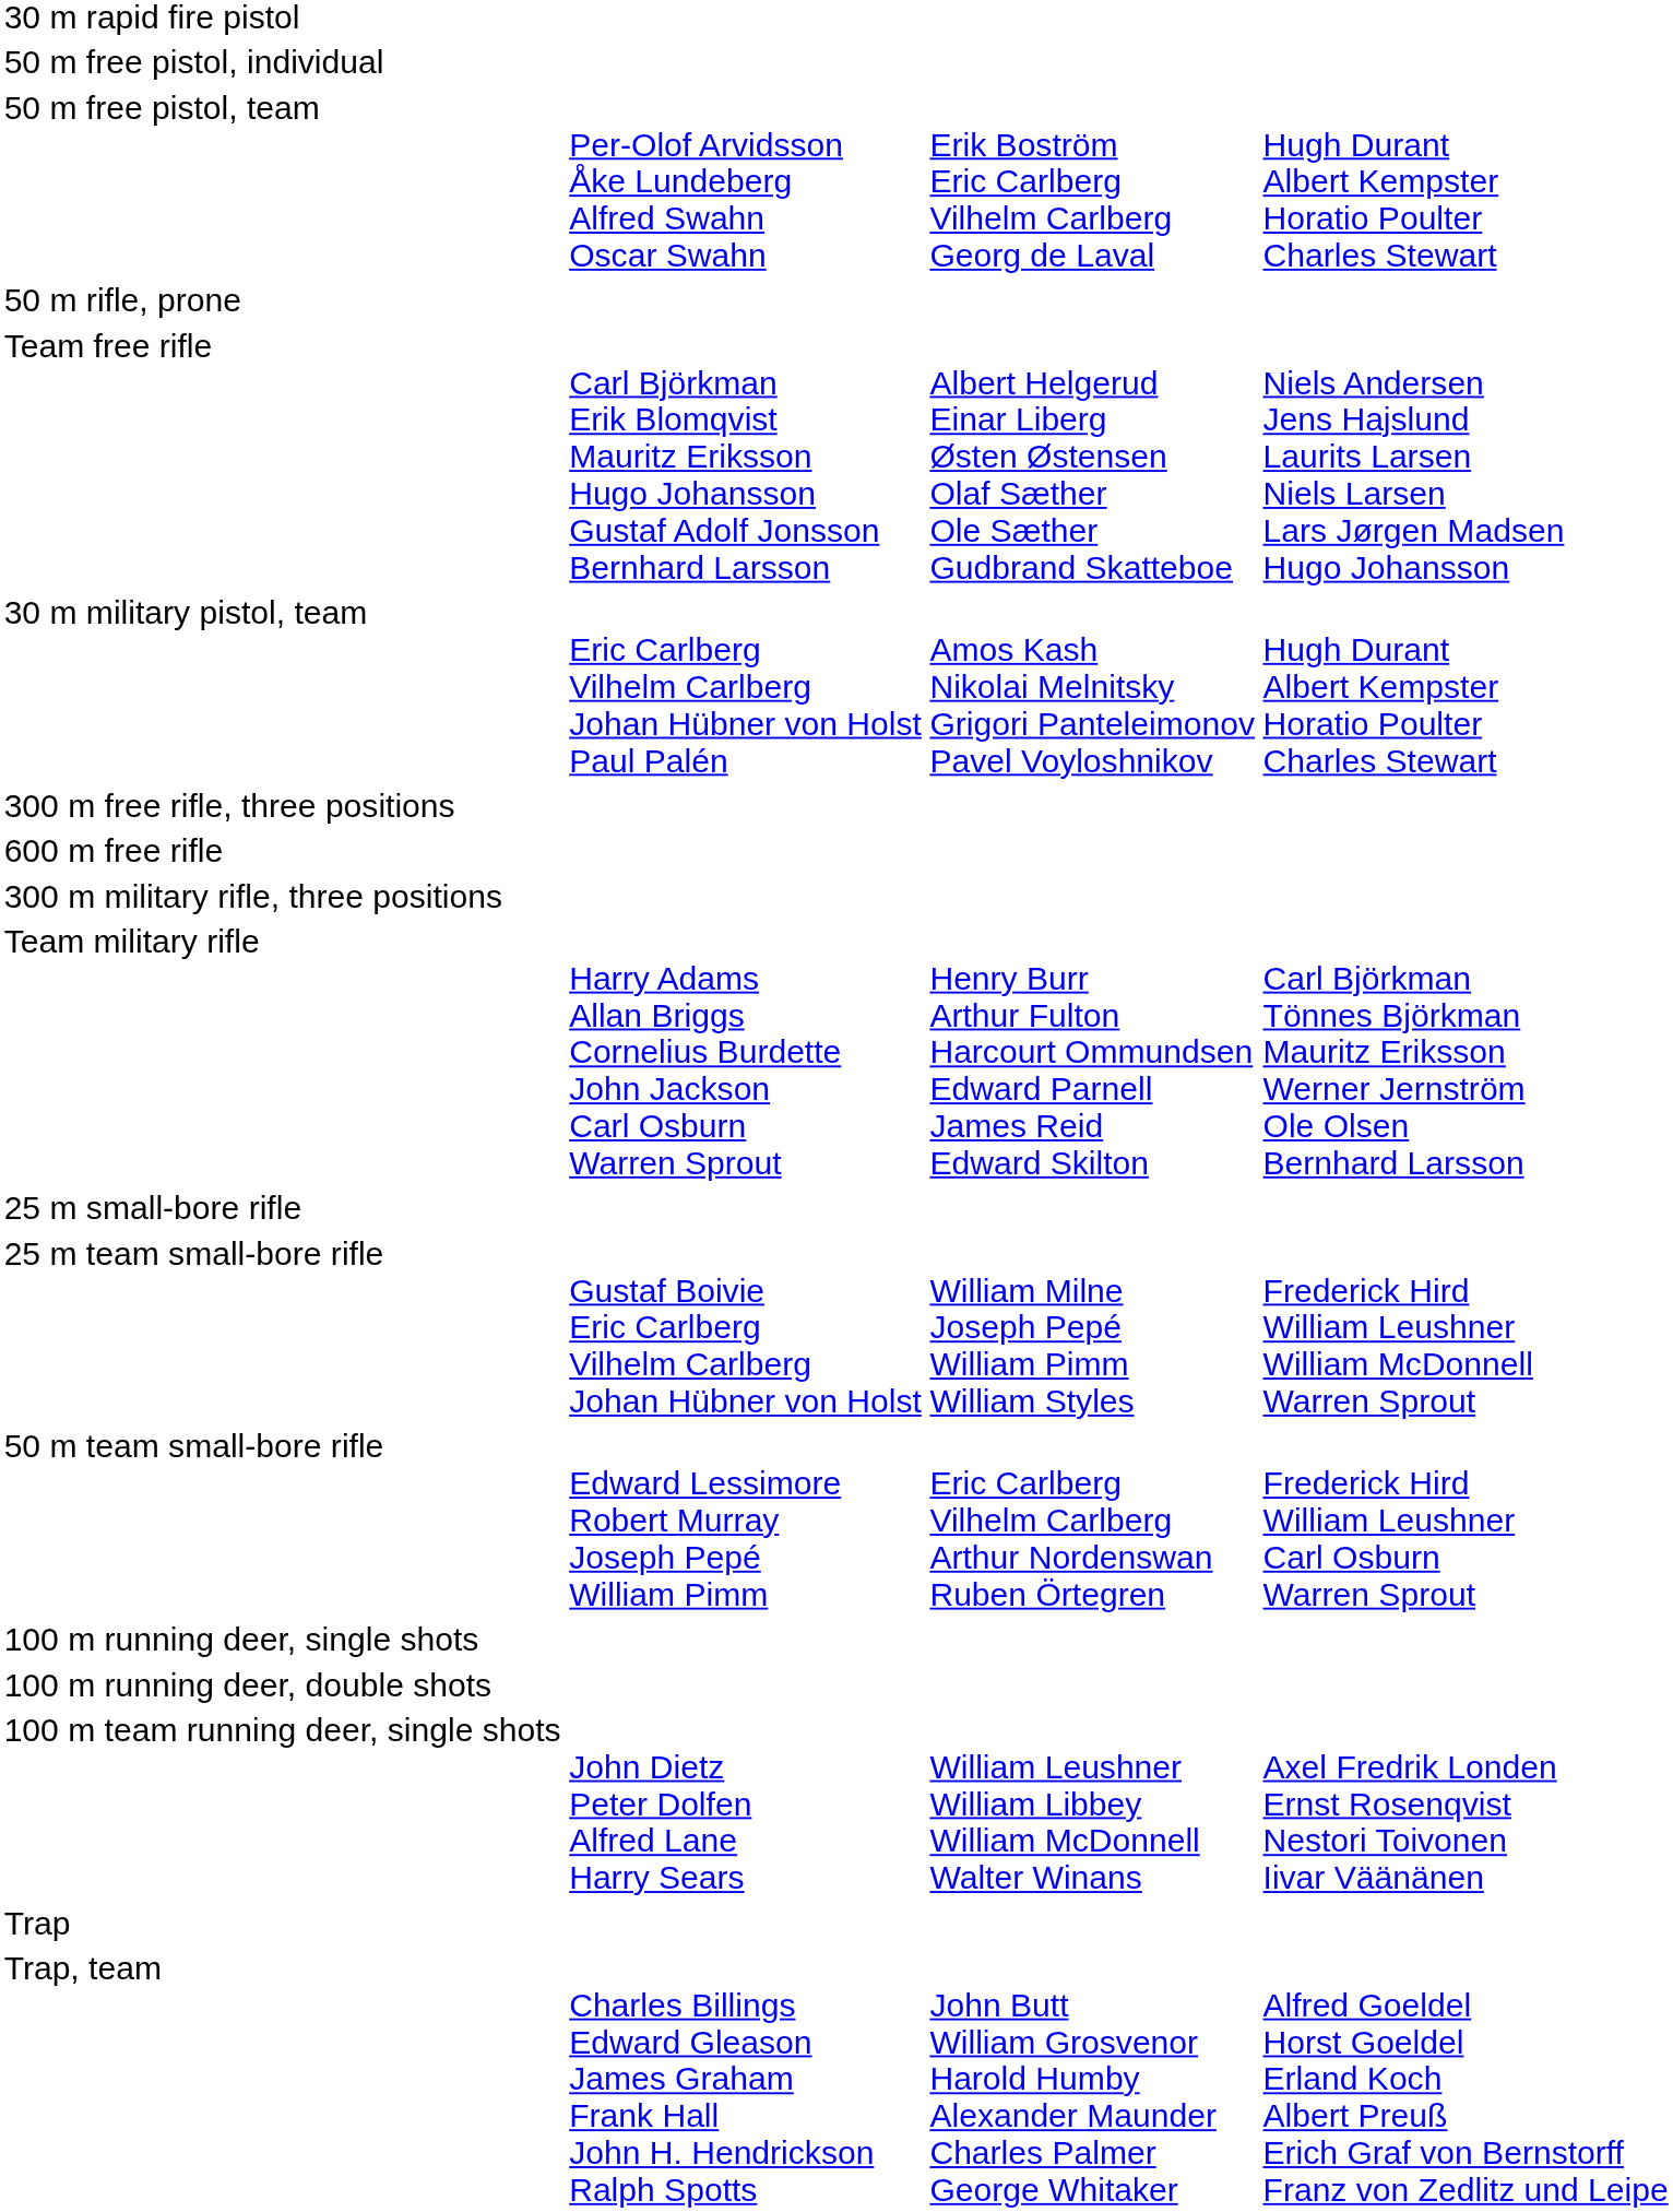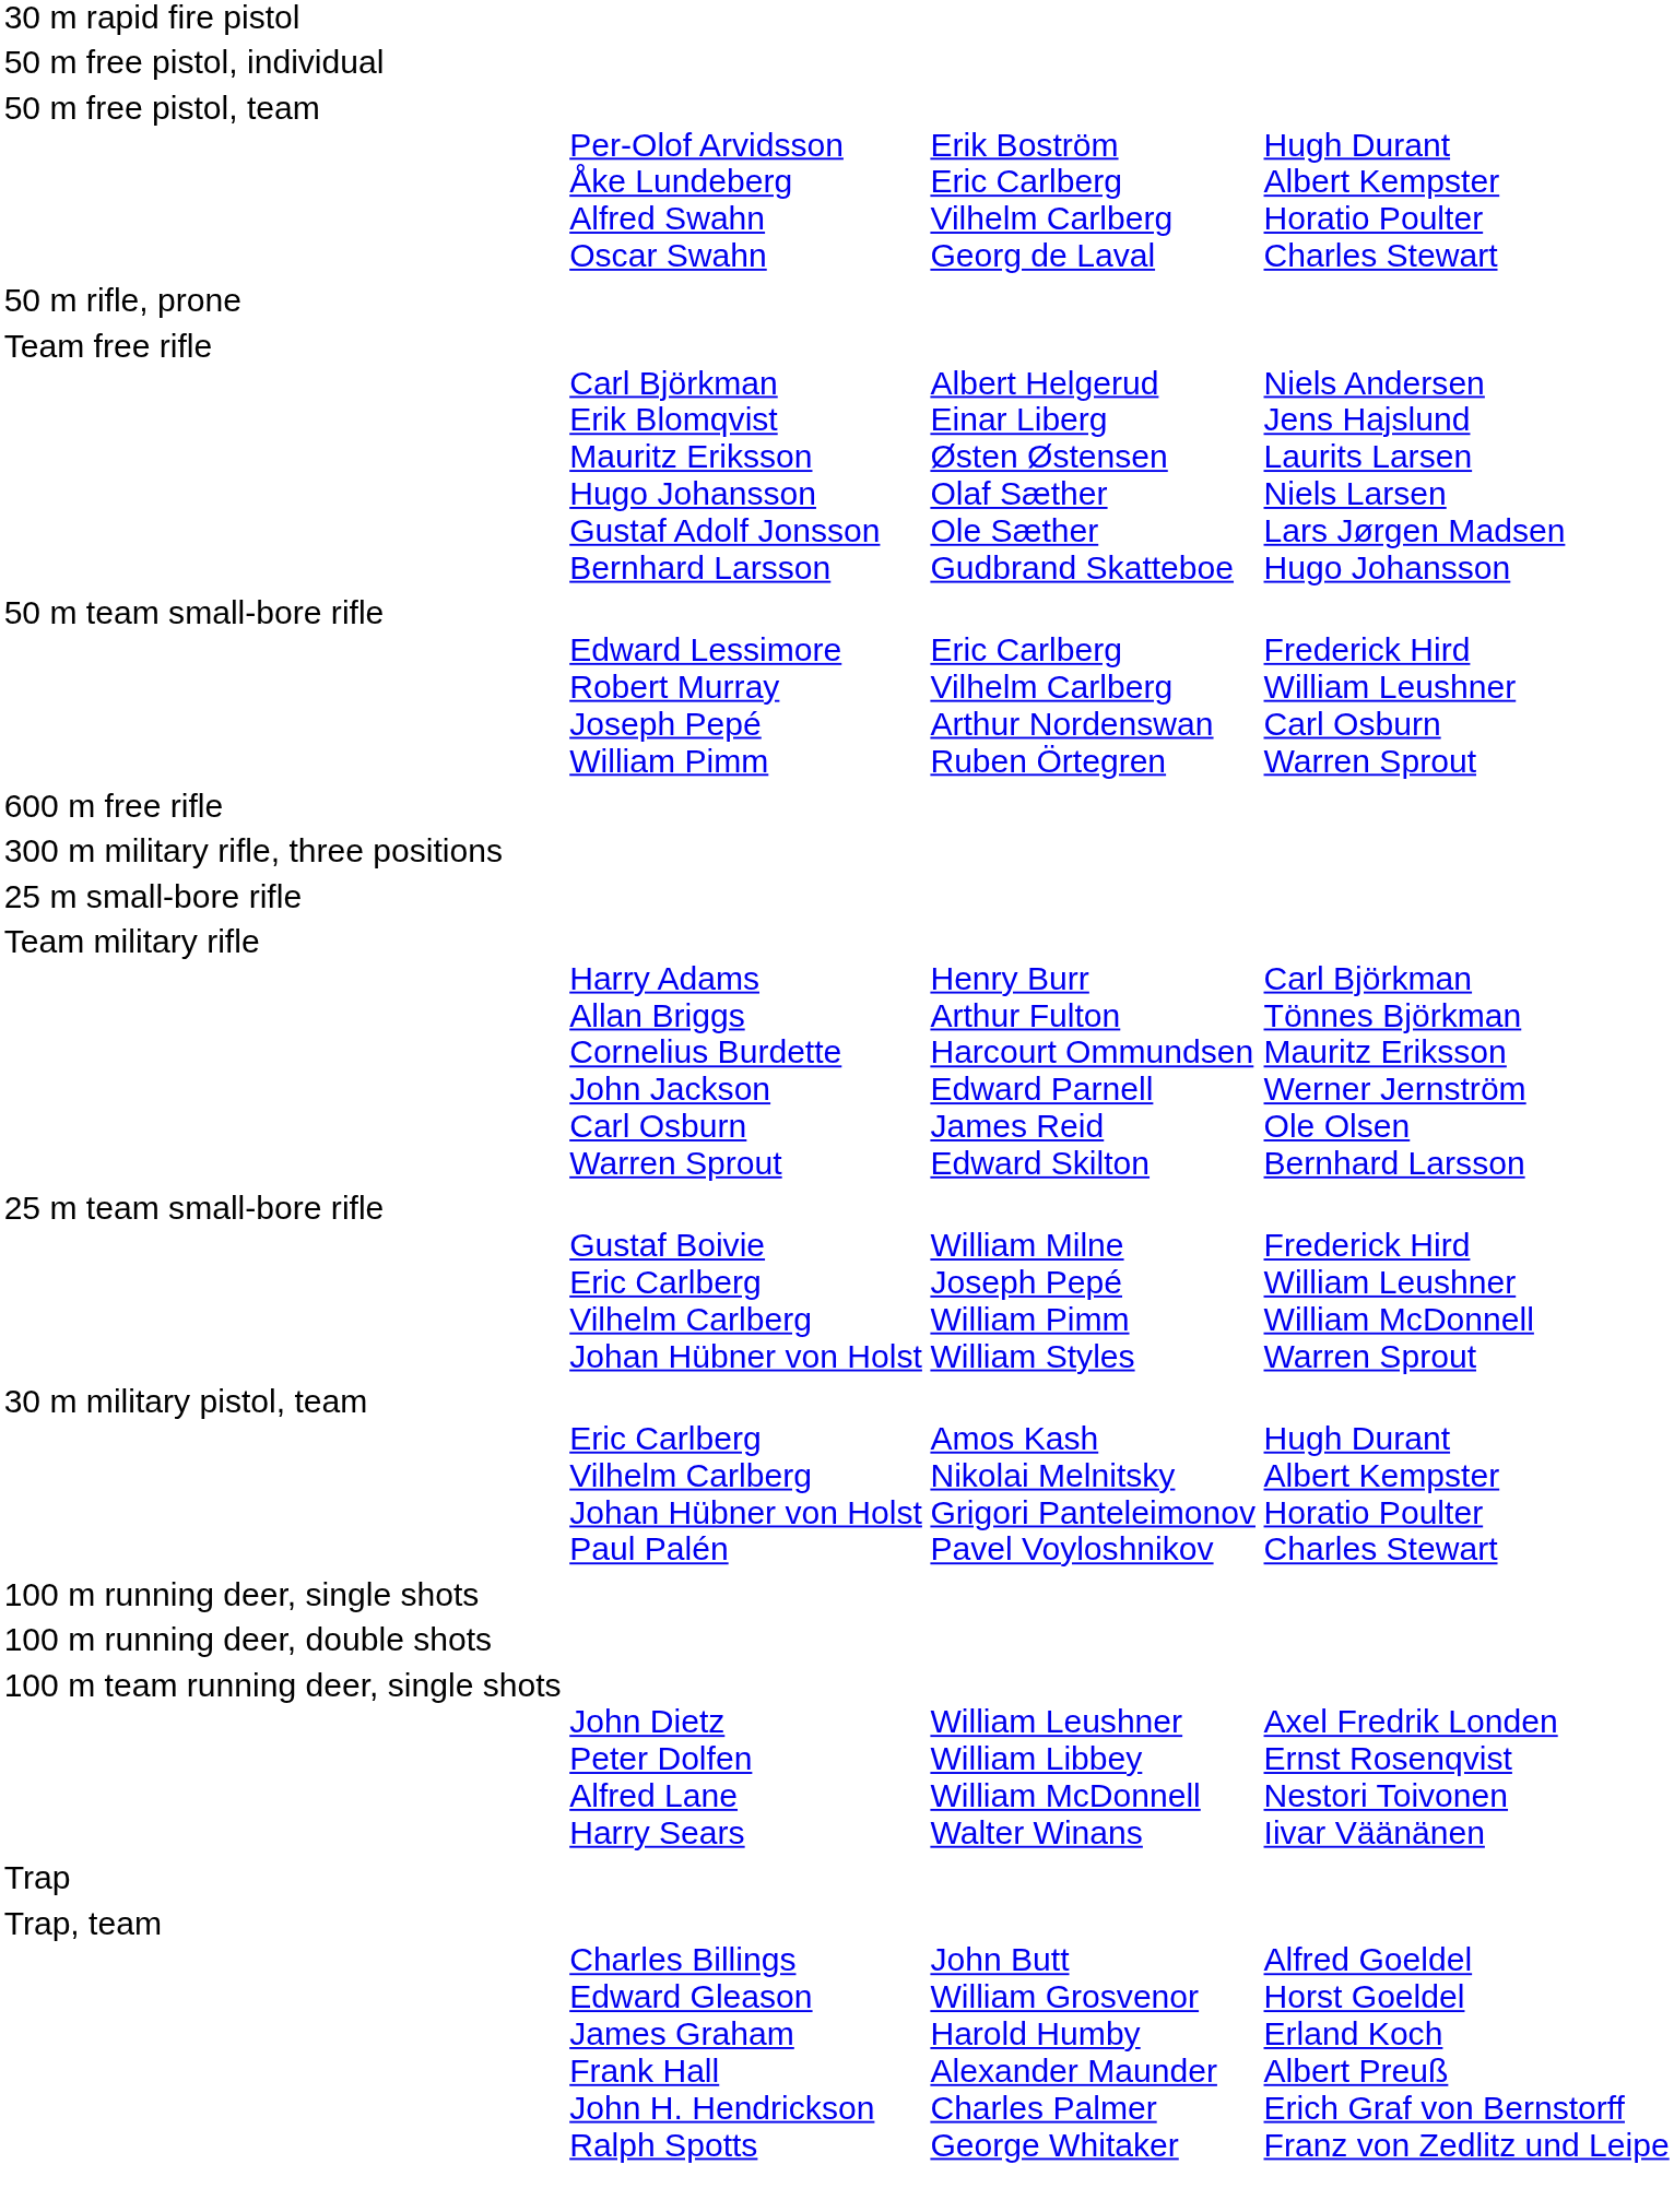 <table>
 <tr valign="top">
 <td>30 m rapid fire pistol<br></td>
 <td></td>
 <td></td>
 <td></td>
 </tr>
 <tr valign="top">
 <td>50 m free pistol, individual<br></td>
 <td></td>
 <td></td>
 <td></td>
 </tr>
 <tr valign="top">
 <td>50 m free pistol, team<br></td>
 <td><br><a href='#'>Per-Olof Arvidsson</a><br><a href='#'>Åke Lundeberg</a><br><a href='#'>Alfred Swahn</a><br><a href='#'>Oscar Swahn</a></td>
 <td><br><a href='#'>Erik Boström</a><br><a href='#'>Eric Carlberg</a><br><a href='#'>Vilhelm Carlberg</a><br><a href='#'>Georg de Laval</a></td>
 <td><br><a href='#'>Hugh Durant</a><br><a href='#'>Albert Kempster</a><br><a href='#'>Horatio Poulter</a><br><a href='#'>Charles Stewart</a></td>
 </tr>
 <tr valign="top">
 <td>50 m rifle, prone<br></td>
 <td></td>
 <td></td>
 <td></td>
 </tr>
 <tr valign="top">
 <td>Team free rifle<br></td>
 <td><br><a href='#'>Carl Björkman</a><br><a href='#'>Erik Blomqvist</a><br><a href='#'>Mauritz Eriksson</a><br><a href='#'>Hugo Johansson</a><br><a href='#'>Gustaf Adolf Jonsson</a><br><a href='#'>Bernhard Larsson</a></td>
 <td><br><a href='#'>Albert Helgerud</a><br><a href='#'>Einar Liberg</a><br><a href='#'>Østen Østensen</a><br><a href='#'>Olaf Sæther</a><br><a href='#'>Ole Sæther</a><br><a href='#'>Gudbrand Skatteboe</a></td>
 <td><br><a href='#'>Niels Andersen</a><br><a href='#'>Jens Hajslund</a><br><a href='#'>Laurits Larsen</a><br><a href='#'>Niels Larsen</a><br><a href='#'>Lars Jørgen Madsen</a><br><a href='#'>Hugo Johansson</a></td>
 </tr>
 <tr valign="top">
-<td>30 m military pistol, team<br></td>
-<td><br><a href='#'>Eric Carlberg</a><br><a href='#'>Vilhelm Carlberg</a><br><a href='#'>Johan Hübner von Holst</a><br><a href='#'>Paul Palén</a></td>
-<td><br><a href='#'>Amos Kash</a><br><a href='#'>Nikolai Melnitsky</a><br><a href='#'>Grigori Panteleimonov</a><br><a href='#'>Pavel Voyloshnikov</a></td>
-<td><br><a href='#'>Hugh Durant</a><br><a href='#'>Albert Kempster</a><br><a href='#'>Horatio Poulter</a><br><a href='#'>Charles Stewart</a></td>
-</tr>
-<tr valign="top">
-<td>300 m free rifle, three positions<br></td>
-<td></td>
-<td></td>
-<td></td>
+<td>50 m team small-bore rifle<br></td>
+<td><br><a href='#'>Edward Lessimore</a><br><a href='#'>Robert Murray</a><br><a href='#'>Joseph Pepé</a><br><a href='#'>William Pimm</a></td>
+<td><br><a href='#'>Eric Carlberg</a><br><a href='#'>Vilhelm Carlberg</a><br><a href='#'>Arthur Nordenswan</a><br><a href='#'>Ruben Örtegren</a></td>
+<td><br><a href='#'>Frederick Hird</a><br><a href='#'>William Leushner</a><br><a href='#'>Carl Osburn</a><br><a href='#'>Warren Sprout</a></td>
 </tr>
 <tr valign="top">
 <td>600 m free rifle<br></td>
 <td></td>
 <td></td>
 <td></td>
 </tr>
 <tr valign="top">
 <td>300 m military rifle, three positions<br></td>
 <td></td>
 <td></td>
 <td></td>
 </tr>
 <tr valign="top">
+<td>25 m small-bore rifle<br></td>
+<td></td>
+<td></td>
+<td></td>
+</tr>
+<tr valign="top">
 <td>Team military rifle<br></td>
 <td><br><a href='#'>Harry Adams</a><br><a href='#'>Allan Briggs</a><br><a href='#'>Cornelius Burdette</a><br><a href='#'>John Jackson</a><br><a href='#'>Carl Osburn</a><br><a href='#'>Warren Sprout</a></td>
 <td><br><a href='#'>Henry Burr</a><br><a href='#'>Arthur Fulton</a><br><a href='#'>Harcourt Ommundsen</a><br><a href='#'>Edward Parnell</a><br><a href='#'>James Reid</a><br><a href='#'>Edward Skilton</a></td>
 <td><br><a href='#'>Carl Björkman</a><br><a href='#'>Tönnes Björkman</a><br><a href='#'>Mauritz Eriksson</a><br><a href='#'>Werner Jernström</a><br><a href='#'>Ole Olsen</a><br><a href='#'>Bernhard Larsson</a></td>
-</tr>
-<tr valign="top">
-<td>25 m small-bore rifle<br></td>
-<td></td>
-<td></td>
-<td></td>
 </tr>
 <tr valign="top">
 <td>25 m team small-bore rifle<br></td>
 <td><br><a href='#'>Gustaf Boivie</a><br><a href='#'>Eric Carlberg</a><br><a href='#'>Vilhelm Carlberg</a><br><a href='#'>Johan Hübner von Holst</a></td>
 <td><br><a href='#'>William Milne</a><br><a href='#'>Joseph Pepé</a><br><a href='#'>William Pimm</a><br><a href='#'>William Styles</a></td>
 <td><br><a href='#'>Frederick Hird</a><br><a href='#'>William Leushner</a><br><a href='#'>William McDonnell</a><br><a href='#'>Warren Sprout</a></td>
 </tr>
 <tr valign="top">
-<td>50 m team small-bore rifle<br></td>
-<td><br><a href='#'>Edward Lessimore</a><br><a href='#'>Robert Murray</a><br><a href='#'>Joseph Pepé</a><br><a href='#'>William Pimm</a></td>
-<td><br><a href='#'>Eric Carlberg</a><br><a href='#'>Vilhelm Carlberg</a><br><a href='#'>Arthur Nordenswan</a><br><a href='#'>Ruben Örtegren</a></td>
-<td><br><a href='#'>Frederick Hird</a><br><a href='#'>William Leushner</a><br><a href='#'>Carl Osburn</a><br><a href='#'>Warren Sprout</a></td>
+<td>30 m military pistol, team<br></td>
+<td><br><a href='#'>Eric Carlberg</a><br><a href='#'>Vilhelm Carlberg</a><br><a href='#'>Johan Hübner von Holst</a><br><a href='#'>Paul Palén</a></td>
+<td><br><a href='#'>Amos Kash</a><br><a href='#'>Nikolai Melnitsky</a><br><a href='#'>Grigori Panteleimonov</a><br><a href='#'>Pavel Voyloshnikov</a></td>
+<td><br><a href='#'>Hugh Durant</a><br><a href='#'>Albert Kempster</a><br><a href='#'>Horatio Poulter</a><br><a href='#'>Charles Stewart</a></td>
 </tr>
 <tr valign="top">
 <td>100 m running deer, single shots<br></td>
 <td></td>
 <td></td>
 <td></td>
 </tr>
 <tr valign="top">
 <td>100 m running deer, double shots<br></td>
 <td></td>
 <td></td>
 <td></td>
 </tr>
 <tr valign="top">
 <td>100 m team running deer, single shots<br></td>
 <td><br><a href='#'>John Dietz</a><br><a href='#'>Peter Dolfen</a><br><a href='#'>Alfred Lane</a><br><a href='#'>Harry Sears</a></td>
 <td><br><a href='#'>William Leushner</a><br><a href='#'>William Libbey</a><br><a href='#'>William McDonnell</a><br><a href='#'>Walter Winans</a></td>
 <td><br><a href='#'>Axel Fredrik Londen</a><br><a href='#'>Ernst Rosenqvist</a><br><a href='#'>Nestori Toivonen</a><br><a href='#'>Iivar Väänänen</a></td>
 </tr>
 <tr valign="top">
 <td>Trap<br></td>
 <td></td>
 <td></td>
 <td></td>
 </tr>
 <tr valign="top">
 <td>Trap, team<br></td>
 <td><br><a href='#'>Charles Billings</a><br><a href='#'>Edward Gleason</a><br><a href='#'>James Graham</a><br><a href='#'>Frank Hall</a><br><a href='#'>John H. Hendrickson</a><br><a href='#'>Ralph Spotts</a></td>
 <td><br><a href='#'>John Butt</a><br><a href='#'>William Grosvenor</a><br><a href='#'>Harold Humby</a><br><a href='#'>Alexander Maunder</a><br><a href='#'>Charles Palmer</a><br><a href='#'>George Whitaker</a></td>
 <td><br><a href='#'>Alfred Goeldel</a><br><a href='#'>Horst Goeldel</a><br><a href='#'>Erland Koch</a><br><a href='#'>Albert Preuß</a><br><a href='#'>Erich Graf von Bernstorff</a><br><a href='#'>Franz von Zedlitz und Leipe</a></td>
 </tr>
 </table>
